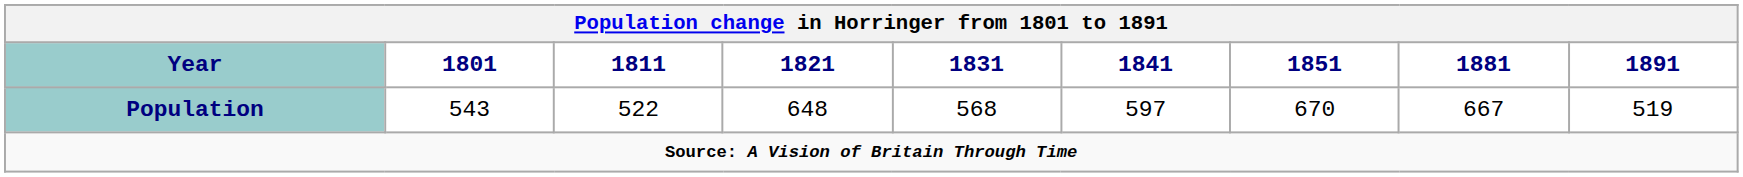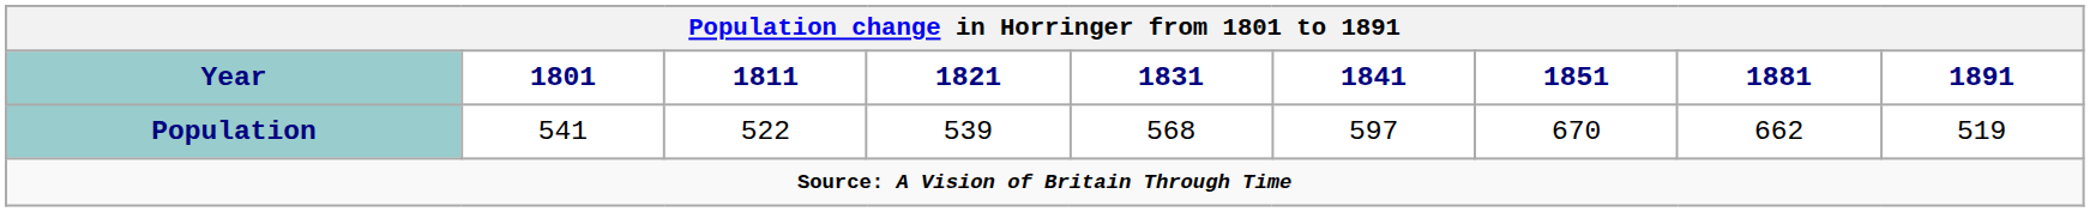 <table class="wikitable" style="font-size:90%;width:70%;border:0px;text-align:center;line-height:120%;">
 <tr>
 <th colspan="11" style="text-align:center;font-size:90%;"><a href='#'>Population change</a> in Horringer from 1801 to 1891</th>
 </tr>
 <tr>
 <th style="background: #99CCCC; color: #000080" height="17">Year</th>
 <th style="background: #FFFFFF; color:#000080;">1801</th>
 <th style="background: #FFFFFF; color:#000080;">1811</th>
 <th style="background: #FFFFFF; color:#000080;">1821</th>
 <th style="background: #FFFFFF; color:#000080;">1831</th>
 <th style="background: #FFFFFF; color:#000080;">1841</th>
 <th style="background: #FFFFFF; color:#000080;">1851</th>
 <th style="background: #FFFFFF; color:#000080;">1881</th>
 <th style="background: #FFFFFF; color:#000080;">1891</th>
 </tr>
 <tr Align="center">
 <th style="background: #99CCCC; color: #000080" height="17">Population</th>
-<td style="background: #FFFFFF; color: black;">543</td>
+<td style="background: #FFFFFF; color: black;">541</td>
 <td style="background: #FFFFFF; color: black;">522</td>
-<td style="background: #FFFFFF; color: black;">648</td>
+<td style="background: #FFFFFF; color: black;">539</td>
 <td style="background: #FFFFFF; color: black;">568</td>
 <td style="background: #FFFFFF; color: black;">597</td>
 <td style="background: #FFFFFF; color: black;">670</td>
-<td style="background: #FFFFFF; color: black;">667</td>
+<td style="background: #FFFFFF; color: black;">662</td>
 <td style="background: #FFFFFF; color: black;">519</td>
 </tr>
 <tr>
 <td colspan="11" style="text-align:center;font-size:90%;"><small><strong>Source: <em>A Vision of Britain Through Time<strong><em></small></td>
 </tr>
 </table>
